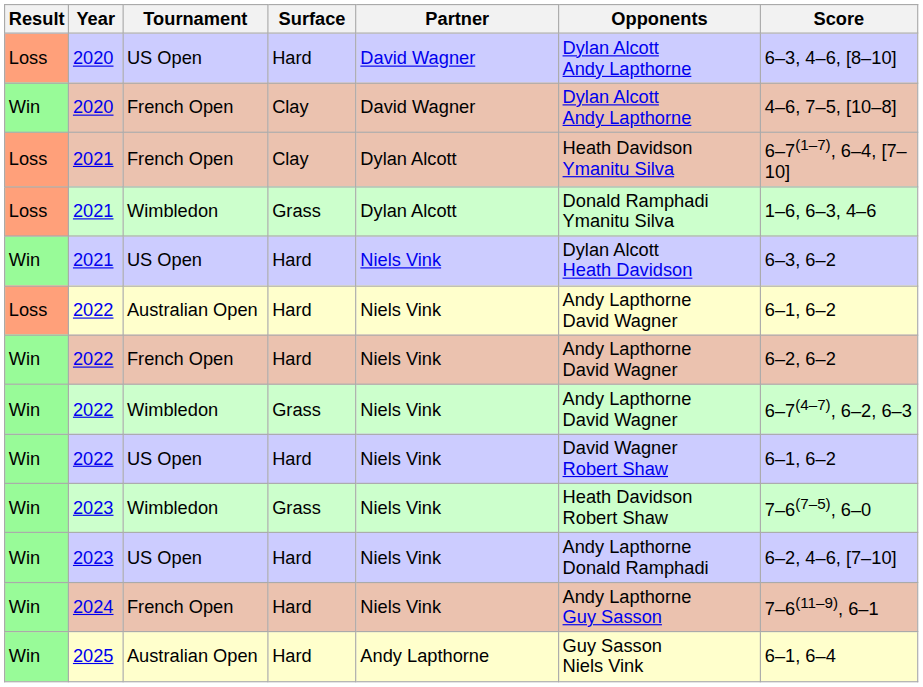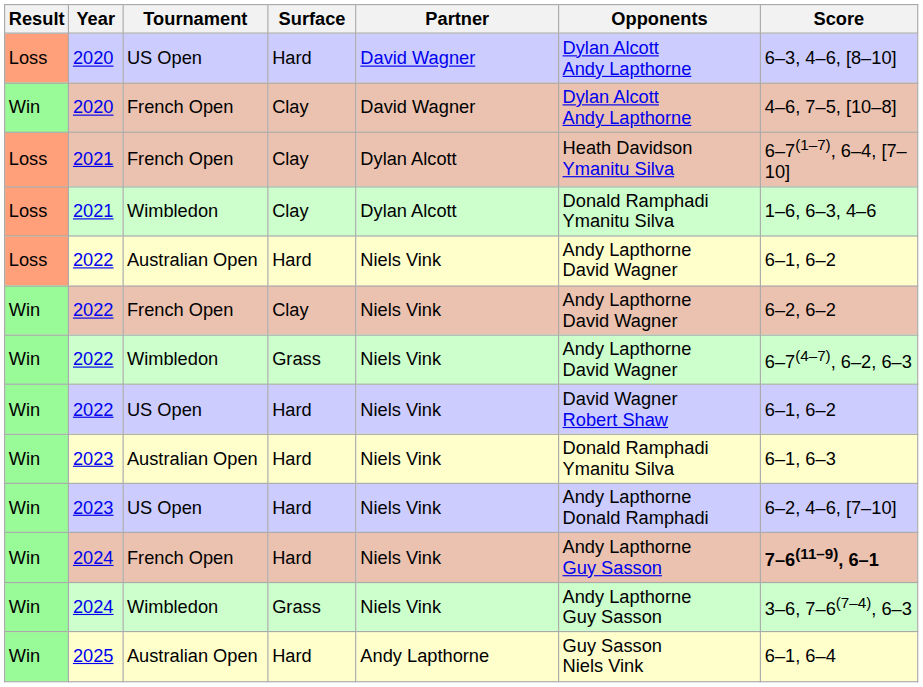 <table class="sortable wikitable">
 <tr>
 <th>Result</th>
 <th style="width:40px">Year</th>
 <th style="width:120px">Tournament</th>
 <th style="width:70px">Surface</th>
 <th style="width:170px">Partner</th>
 <th style="width:170px">Opponents</th>
 <th style="width:130px" class="unsortable">Score</th>
 </tr>
 <tr style="background:#ccf;">
 <td style="background:#ffa07a;">Loss</td>
 <td><a href='#'>2020</a></td>
 <td>US Open</td>
 <td>Hard</td>
 <td> <a href='#'>David Wagner</a></td>
 <td> <a href='#'>Dylan Alcott</a><br> <a href='#'>Andy Lapthorne</a></td>
 <td>6–3, 4–6, [8–10]</td>
 </tr>
 <tr style="background:#ebc2af;">
 <td style="background:#98fb98;">Win</td>
 <td><a href='#'>2020</a></td>
 <td>French Open</td>
 <td>Clay</td>
 <td> David Wagner</td>
 <td> <a href='#'>Dylan Alcott</a><br> <a href='#'>Andy Lapthorne</a></td>
 <td>4–6, 7–5, [10–8]</td>
 </tr>
 <tr style="background:#ebc2af;">
 <td style="background:#ffa07a;">Loss</td>
 <td><a href='#'>2021</a></td>
 <td>French Open</td>
 <td>Clay</td>
 <td> Dylan Alcott</td>
 <td> Heath Davidson<br> <a href='#'>Ymanitu Silva</a></td>
 <td>6–7<sup>(1–7)</sup>, 6–4, [7–10]</td>
 </tr>
 <tr style="background:#cfc;">
 <td style="background:#ffa07a;">Loss</td>
 <td><a href='#'>2021</a></td>
 <td>Wimbledon</td>
-<td>Grass</td>
+<td>Clay</td>
 <td> Dylan Alcott</td>
 <td> Donald Ramphadi <br> Ymanitu Silva</td>
 <td>1–6, 6–3, 4–6</td>
-</tr>
-<tr style="background:#ccf;">
-<td style="background:#98fb98;">Win</td>
-<td><a href='#'>2021</a></td>
-<td>US Open</td>
-<td>Hard</td>
-<td> <a href='#'>Niels Vink</a></td>
-<td> Dylan Alcott<br> <a href='#'>Heath Davidson</a></td>
-<td>6–3, 6–2</td>
 </tr>
 <tr style="background:#ffc;">
 <td style="background:#ffa07a;">Loss</td>
 <td><a href='#'>2022</a></td>
 <td>Australian Open</td>
 <td>Hard</td>
 <td> Niels Vink</td>
 <td> Andy Lapthorne<br> David Wagner</td>
 <td>6–1, 6–2</td>
 </tr>
 <tr style="background:#ebc2af;">
 <td style="background:#98fb98;">Win</td>
 <td><a href='#'>2022</a></td>
 <td>French Open</td>
-<td>Hard</td>
+<td>Clay</td>
 <td> Niels Vink</td>
 <td> Andy Lapthorne<br> David Wagner</td>
 <td>6–2, 6–2</td>
 </tr>
 <tr style="background:#cfc;">
 <td style="background:#98fb98">Win</td>
 <td><a href='#'>2022</a></td>
 <td>Wimbledon</td>
 <td>Grass</td>
 <td> Niels Vink</td>
 <td> Andy Lapthorne<br> David Wagner</td>
 <td>6–7<sup>(4–7)</sup>, 6–2, 6–3</td>
 </tr>
 <tr style="background:#ccf;">
 <td style="background:#98fb98;">Win</td>
 <td><a href='#'>2022</a></td>
 <td>US Open</td>
 <td>Hard</td>
 <td> Niels Vink</td>
 <td> David Wagner <br> <a href='#'>Robert Shaw</a></td>
 <td>6–1, 6–2</td>
 </tr>
-<tr style="background:#cfc;">
-<td style="background:#98fb98">Win</td>
+<tr style="background:#ffc;">
+<td style="background:#98fb98;">Win</td>
 <td><a href='#'>2023</a></td>
-<td>Wimbledon</td>
-<td>Grass</td>
+<td>Australian Open</td>
+<td>Hard</td>
 <td> Niels Vink</td>
-<td> Heath Davidson<br> Robert Shaw</td>
-<td>7–6<sup>(7–5)</sup>, 6–0</td>
+<td> Donald Ramphadi <br> Ymanitu Silva</td>
+<td>6–1, 6–3</td>
 </tr>
 <tr style="background:#ccf;">
 <td style="background:#98fb98;">Win</td>
 <td><a href='#'>2023</a></td>
 <td>US Open</td>
 <td>Hard</td>
 <td> Niels Vink</td>
 <td> Andy Lapthorne<br> Donald Ramphadi</td>
 <td>6–2, 4–6, [7–10]</td>
 </tr>
 <tr style="background:#ebc2af;">
 <td style="background:#98fb98;">Win</td>
 <td><a href='#'>2024</a></td>
 <td>French Open</td>
 <td>Hard</td>
 <td> Niels Vink</td>
 <td> Andy Lapthorne<br> <a href='#'>Guy Sasson</a></td>
-<td>7–6<sup>(11–9)</sup>, 6–1</td>
+<td><strong>7–6<sup>(11–9)</sup>, 6–1</strong></td>
+</tr>
+<tr style="background:#cfc;">
+<td style="background:#98fb98">Win</td>
+<td><a href='#'>2024</a></td>
+<td>Wimbledon</td>
+<td>Grass</td>
+<td> Niels Vink</td>
+<td> Andy Lapthorne<br> Guy Sasson</td>
+<td>3–6, 7–6<sup>(7–4)</sup>, 6–3</td>
 </tr>
 <tr style="background:#ffc;">
 <td style="background:#98fb98;">Win</td>
 <td><a href='#'>2025</a></td>
 <td>Australian Open</td>
 <td>Hard</td>
 <td> Andy Lapthorne</td>
 <td> Guy Sasson<br>  Niels Vink</td>
 <td>6–1, 6–4</td>
 </tr>
 </table>
